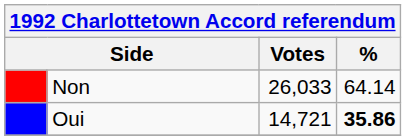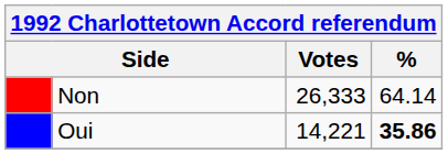 <table class="wikitable" style="font-size: 95%; clear:both">
 <tr style="background-color:#E9E9E9">
 <th colspan=4><a href='#'>1992 Charlottetown Accord referendum</a></th>
 </tr>
 <tr style="background-color:#E9E9E9">
 <th colspan=2 style="width: 130px">Side</th>
 <th style="width: 50px">Votes</th>
 <th style="width: 40px">%</th>
 </tr>
 <tr>
 <td bgcolor="red"></td>
 <td>Non</td>
-<td align="right">26,033</td>
+<td align="right">26,333</td>
 <td align="right">64.14</td>
 </tr>
 <tr>
 <td bgcolor="blue"></td>
 <td>Oui</td>
-<td align="right">14,721</td>
+<td align="right">14,221</td>
 <td align="right"><strong>35.86</strong></td>
 </tr>
 <tr>
 </tr>
 </table>
